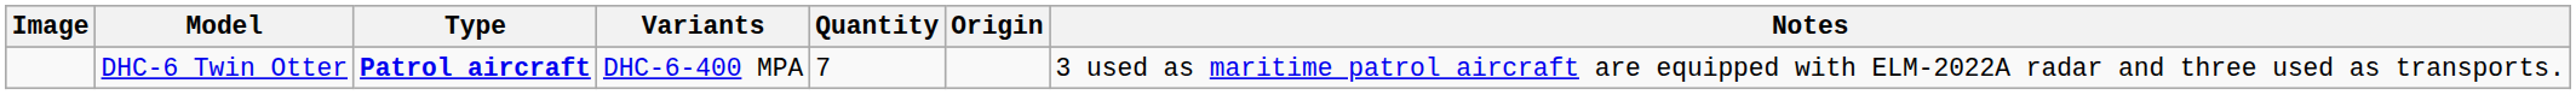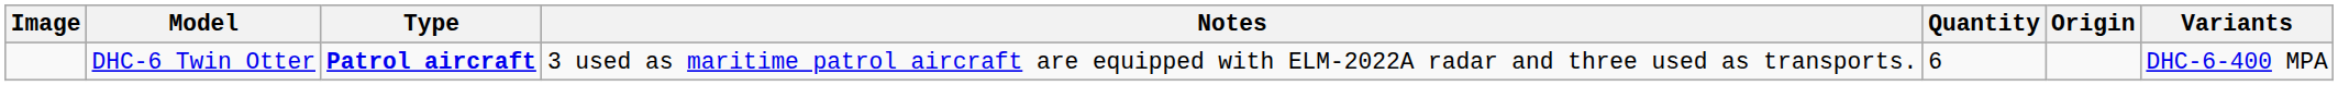 <table class="wikitable">
 <tr>
 <th>Image</th>
 <th>Model</th>
 <th>Type</th>
-<th>Variants</th>
+<th>Notes</th>
 <th>Quantity</th>
 <th>Origin</th>
-<th>Notes</th>
+<th>Variants</th>
 </tr>
 <tr>
 <td></td>
 <td><a href='#'>DHC-6 Twin Otter</a></td>
 <td><strong><a href='#'>Patrol aircraft</a></strong></td>
+<td>3 used as <a href='#'>maritime patrol aircraft</a> are equipped with ELM-2022A radar and three used as transports.</td>
+<td>6</td>
+<td></td>
 <td><a href='#'>DHC-6-400</a> MPA</td>
-<td>7</td>
-<td></td>
-<td>3 used as <a href='#'>maritime patrol aircraft</a> are equipped with ELM-2022A radar and three used as transports.</td>
 </tr>
 </table>
